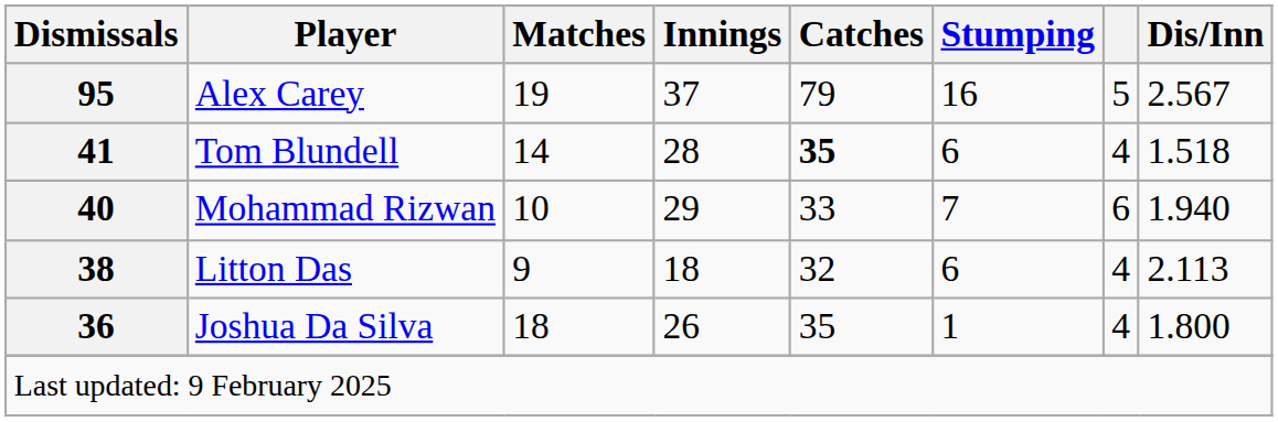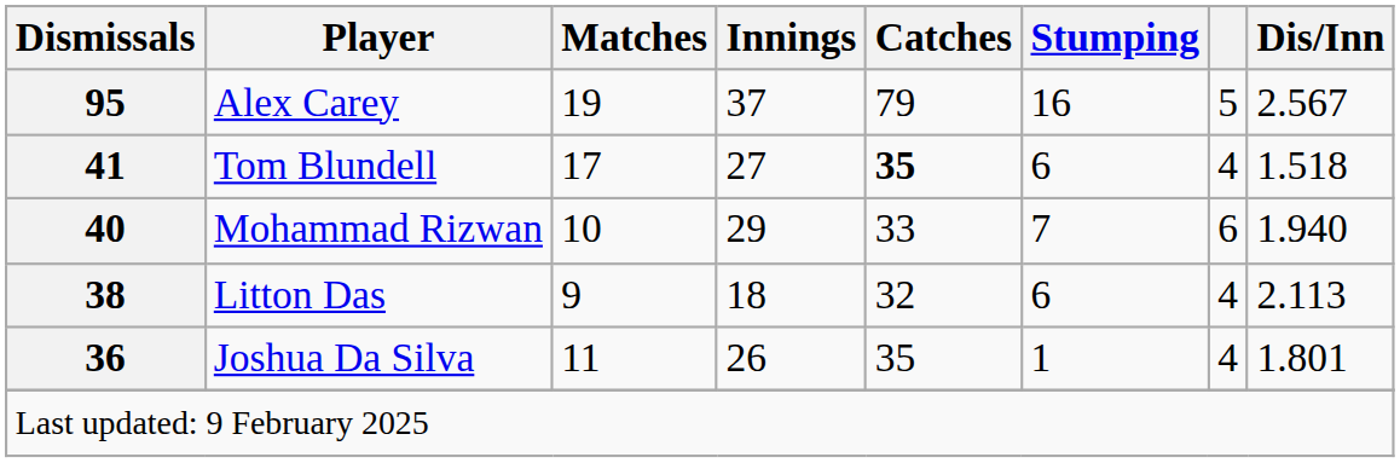 <table class="wikitable sortable">
 <tr>
 <th>Dismissals</th>
 <th>Player</th>
 <th>Matches</th>
 <th>Innings</th>
 <th>Catches</th>
 <th><a href='#'>Stumping</a></th>
 <th></th>
 <th>Dis/Inn</th>
 </tr>
 <tr>
 <th>95</th>
 <td> <a href='#'>Alex Carey</a></td>
 <td>19</td>
 <td>37</td>
 <td>79</td>
 <td>16</td>
 <td>5</td>
 <td>2.567</td>
 </tr>
 <tr>
 <th>41</th>
 <td> <a href='#'>Tom Blundell</a></td>
-<td>14</td>
-<td>28</td>
+<td>17</td>
+<td>27</td>
 <td><strong>35</strong></td>
 <td>6</td>
 <td>4</td>
 <td>1.518</td>
 </tr>
 <tr>
 <th>40</th>
 <td> <a href='#'>Mohammad Rizwan</a></td>
 <td>10</td>
 <td>29</td>
 <td>33</td>
 <td>7</td>
 <td>6</td>
 <td>1.940</td>
 </tr>
 <tr>
 <th>38</th>
 <td> <a href='#'>Litton Das</a></td>
 <td>9</td>
 <td>18</td>
 <td>32</td>
 <td>6</td>
 <td>4</td>
 <td>2.113</td>
 </tr>
 <tr>
 <th>36</th>
 <td> <a href='#'>Joshua Da Silva</a></td>
-<td>18</td>
+<td>11</td>
 <td>26</td>
 <td>35</td>
 <td>1</td>
 <td>4</td>
-<td>1.800</td>
+<td>1.801</td>
 </tr>
 <tr>
 </tr>
 <tr class="sortbottom">
 <td colspan=9><small> Last updated: 9 February 2025</small></td>
 </tr>
 </table>
